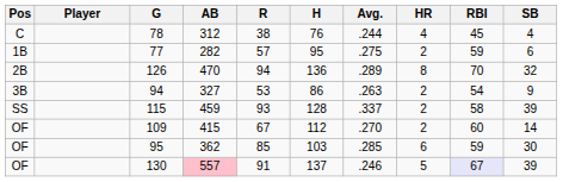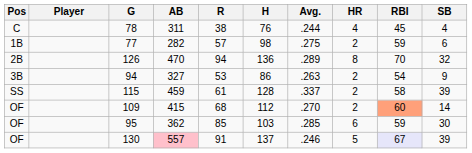 <table class="wikitable sortable">
 <tr>
 <th bgcolor="#DDDDFF" width="5%">Pos</th>
 <th bgcolor="#DDDDFF" width="16%">Player</th>
 <th bgcolor="#DDDDFF" width="9%">G</th>
 <th bgcolor="#DDDDFF" width="9%">AB</th>
 <th bgcolor="#DDDDFF" width="9%">R</th>
 <th bgcolor="#DDDDFF" width="9%">H</th>
 <th bgcolor="#DDDDFF" width="9%">Avg.</th>
 <th bgcolor="#DDDDFF" width="9%">HR</th>
 <th bgcolor="#DDDDFF" width="9%">RBI</th>
 <th bgcolor="#DDDDFF" width="9%">SB</th>
 </tr>
 <tr align="center">
 <td>C</td>
 <td></td>
 <td>78</td>
-<td>312</td>
+<td>311</td>
 <td>38</td>
 <td>76</td>
 <td>.244</td>
 <td>4</td>
 <td>45</td>
 <td>4</td>
 </tr>
 <tr align="center">
 <td>1B</td>
 <td></td>
 <td>77</td>
 <td>282</td>
 <td>57</td>
-<td>95</td>
+<td>98</td>
 <td>.275</td>
 <td>2</td>
 <td>59</td>
 <td>6</td>
 </tr>
 <tr align="center">
 <td>2B</td>
 <td></td>
 <td>126</td>
 <td>470</td>
 <td>94</td>
 <td>136</td>
 <td>.289</td>
 <td>8</td>
 <td>70</td>
 <td>32</td>
 </tr>
 <tr align="center">
 <td>3B</td>
 <td></td>
 <td>94</td>
 <td>327</td>
 <td>53</td>
 <td>86</td>
 <td>.263</td>
 <td>2</td>
 <td>54</td>
 <td>9</td>
 </tr>
 <tr align="center">
 <td>SS</td>
 <td></td>
 <td>115</td>
 <td>459</td>
-<td>93</td>
+<td>61</td>
 <td>128</td>
 <td>.337</td>
 <td>2</td>
 <td>58</td>
 <td>39</td>
 </tr>
 <tr align="center">
 <td>OF</td>
 <td></td>
 <td>109</td>
 <td>415</td>
-<td>67</td>
+<td>68</td>
 <td>112</td>
 <td>.270</td>
 <td>2</td>
-<td>60</td>
+<td style="background: lightsalmon;">60</td>
 <td>14</td>
 </tr>
 <tr align="center">
 <td>OF</td>
 <td></td>
 <td>95</td>
 <td>362</td>
 <td>85</td>
 <td>103</td>
 <td>.285</td>
 <td>6</td>
 <td>59</td>
 <td>30</td>
 </tr>
 <tr align="center">
 <td>OF</td>
 <td></td>
 <td>130</td>
 <td style="background: pink;">557</td>
 <td>91</td>
 <td>137</td>
 <td>.246</td>
 <td>5</td>
 <td style="background: lavender;">67</td>
 <td>39</td>
 </tr>
 </table>
